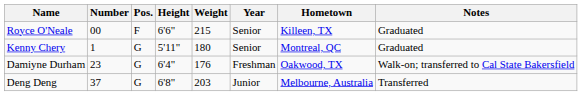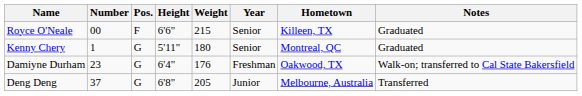 <table class="wikitable sortable" border="1">
 <tr>
 <th>Name</th>
 <th>Number</th>
 <th>Pos.</th>
 <th>Height</th>
 <th>Weight</th>
 <th>Year</th>
 <th>Hometown</th>
 <th class="unsortable">Notes</th>
 </tr>
 <tr>
 <td><a href='#'>Royce O'Neale</a></td>
 <td>00</td>
 <td>F</td>
 <td>6'6"</td>
 <td>215</td>
 <td>Senior</td>
 <td><a href='#'>Killeen, TX</a></td>
 <td>Graduated</td>
 </tr>
 <tr>
 <td><a href='#'>Kenny Chery</a></td>
 <td>1</td>
 <td>G</td>
 <td>5'11"</td>
 <td>180</td>
 <td>Senior</td>
 <td><a href='#'>Montreal, QC</a></td>
 <td>Graduated</td>
 </tr>
 <tr>
 <td>Damiyne Durham</td>
 <td>23</td>
 <td>G</td>
 <td>6'4"</td>
 <td>176</td>
 <td>Freshman</td>
 <td><a href='#'>Oakwood, TX</a></td>
 <td>Walk-on; transferred to <a href='#'>Cal State Bakersfield</a></td>
 </tr>
 <tr>
 <td>Deng Deng</td>
 <td>37</td>
 <td>G</td>
 <td>6'8"</td>
-<td>203</td>
+<td>205</td>
 <td>Junior</td>
 <td><a href='#'>Melbourne, Australia</a></td>
 <td>Transferred</td>
 </tr>
 </table>
